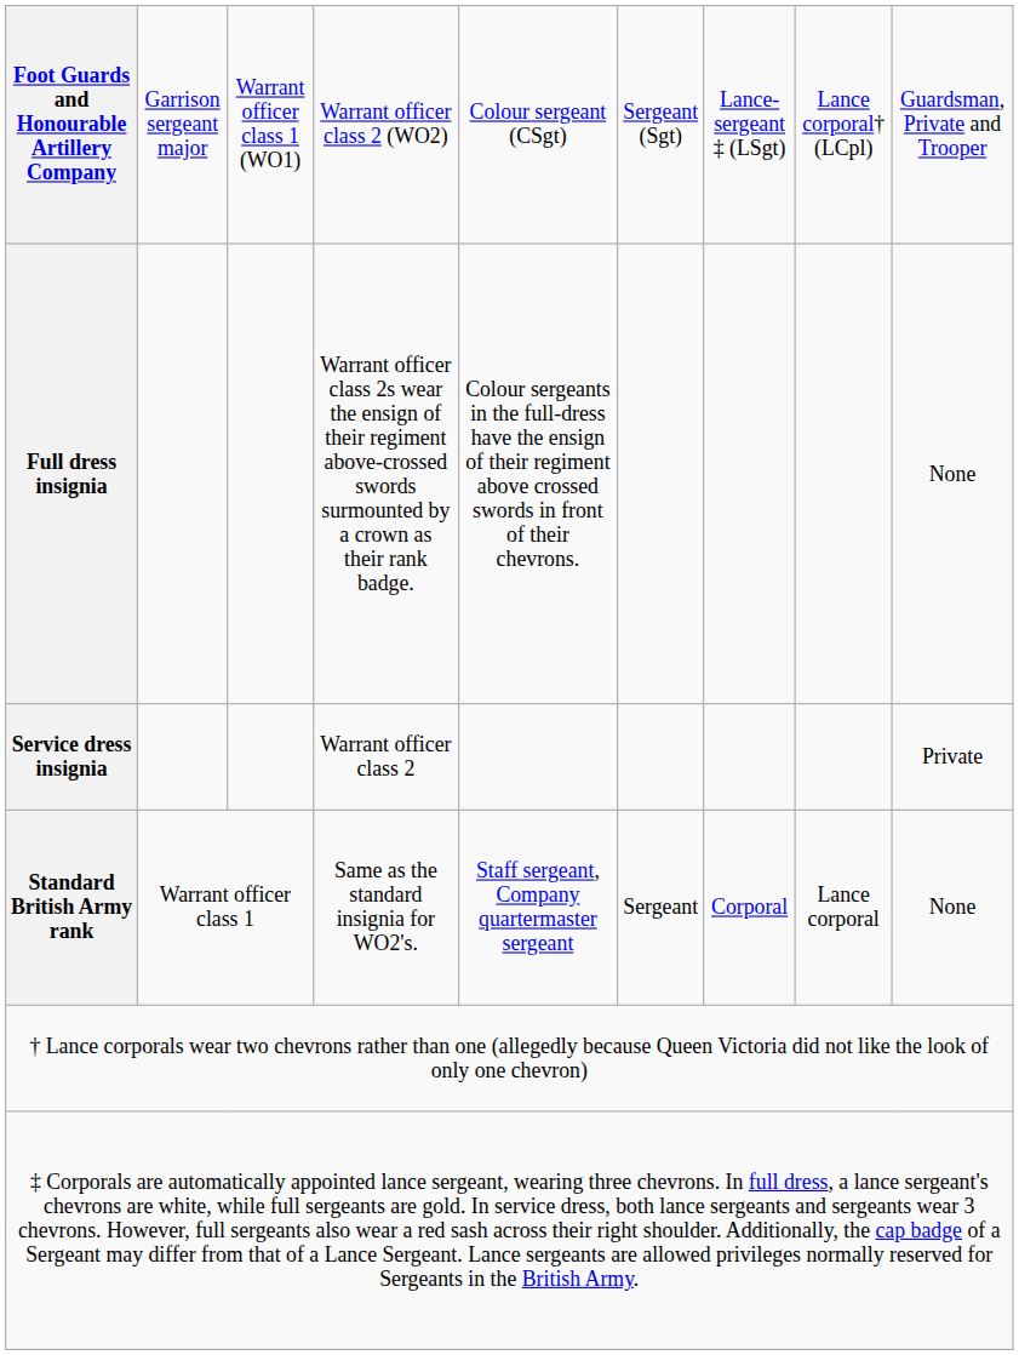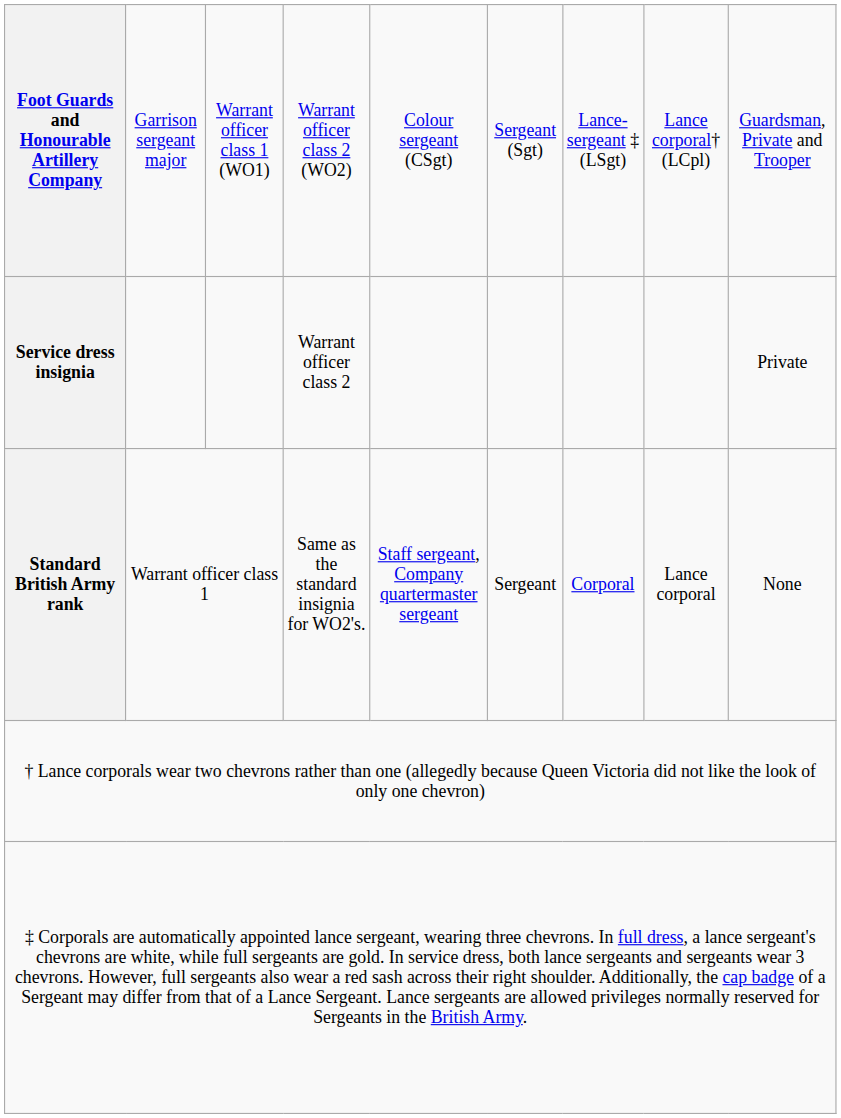 <table class="wikitable" style="text-align: center; width: 750px; height: 1000px;">
 <tr>
 <th><a href='#'>Foot Guards</a> and <a href='#'>Honourable Artillery Company</a></th>
 <td><a href='#'>Garrison sergeant major</a></td>
 <td><a href='#'>Warrant officer class 1</a> (WO1)</td>
 <td><a href='#'>Warrant officer class 2</a> (WO2)</td>
 <td><a href='#'>Colour sergeant</a> (CSgt)</td>
 <td><a href='#'>Sergeant</a> (Sgt)</td>
 <td><a href='#'>Lance-sergeant</a> ‡ (LSgt)</td>
 <td><a href='#'>Lance corporal</a>† (LCpl)</td>
 <td><a href='#'>Guardsman</a>, <a href='#'>Private</a> and <a href='#'>Trooper</a></td>
-</tr>
-<tr>
-<th>Full dress insignia</th>
-<td></td>
-<td></td>
-<td>Warrant officer class 2s wear the ensign of their regiment above-crossed swords surmounted by a crown as their rank badge.</td>
-<td>Colour sergeants in the full-dress have the ensign of their regiment above crossed swords in front of their chevrons.</td>
-<td></td>
-<td></td>
-<td></td>
-<td>None</td>
 </tr>
 <tr>
 <th>Service dress insignia</th>
 <td></td>
 <td></td>
 <td>Warrant officer class 2</td>
 <td></td>
 <td></td>
 <td></td>
 <td></td>
 <td>Private</td>
 </tr>
 <tr>
 <th>Standard British Army rank</th>
 <td colspan=2>Warrant officer class 1</td>
 <td>Same as the standard insignia for WO2's.</td>
 <td><a href='#'>Staff sergeant</a>,<br><a href='#'>Company quartermaster sergeant</a></td>
 <td>Sergeant</td>
 <td><a href='#'>Corporal</a></td>
 <td>Lance corporal</td>
 <td>None</td>
 </tr>
 <tr>
 <td colspan="9" style="text-align: centre;">† Lance corporals wear two chevrons rather than one (allegedly because Queen Victoria did not like the look of only one chevron)</td>
 </tr>
 <tr>
 <td colspan="9" style="text-align: centre;">‡ Corporals are automatically appointed lance sergeant, wearing three chevrons. In <a href='#'>full dress</a>, a lance sergeant's chevrons are white, while full sergeants are gold. In service dress, both lance sergeants and sergeants wear 3 chevrons. However, full sergeants also wear a red sash across their right shoulder. Additionally, the <a href='#'>cap badge</a> of a Sergeant may differ from that of a Lance Sergeant. Lance sergeants are allowed privileges normally reserved for Sergeants in the <a href='#'>British Army</a>.</td>
 </tr>
 </table>
